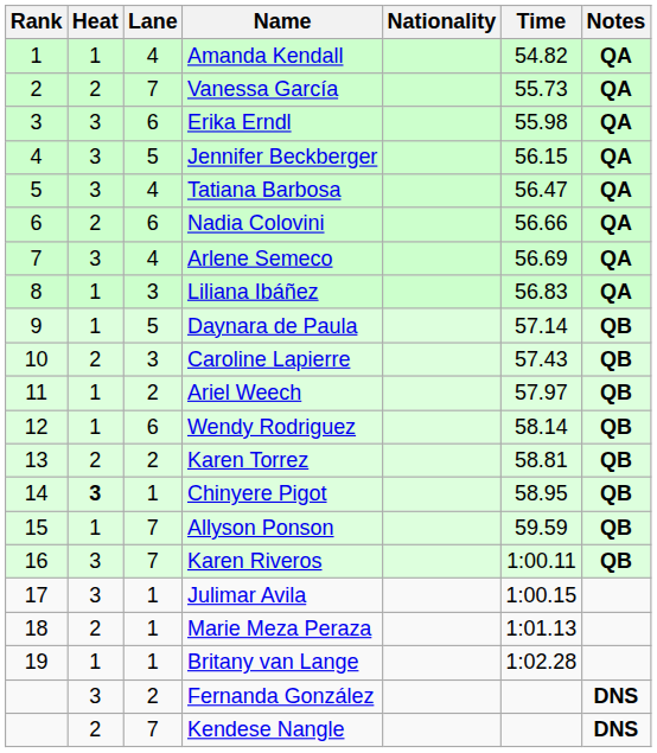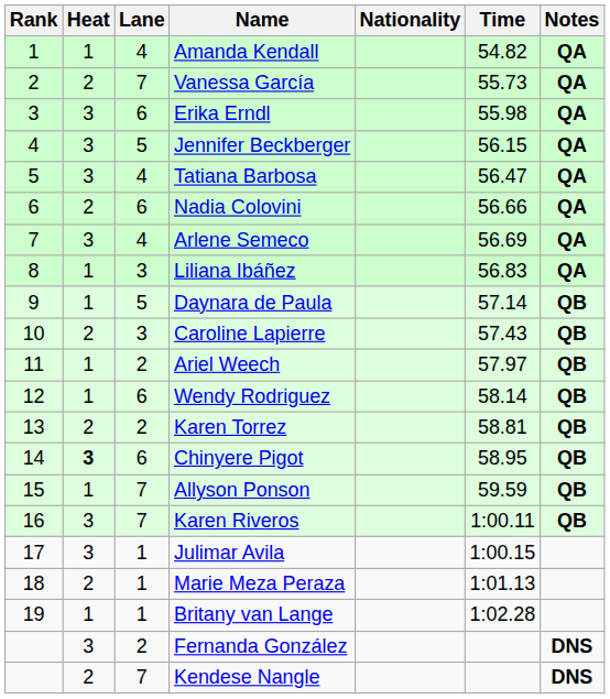 <table class="wikitable sortable" style="text-align:center">
 <tr>
 <th>Rank</th>
 <th>Heat</th>
 <th>Lane</th>
 <th>Name</th>
 <th>Nationality</th>
 <th>Time</th>
 <th>Notes</th>
 </tr>
 <tr bgcolor=ccffcc>
 <td>1</td>
 <td>1</td>
 <td>4</td>
 <td align=left><a href='#'>Amanda Kendall</a></td>
 <td align=left></td>
 <td>54.82</td>
 <td><strong>QA</strong></td>
 </tr>
 <tr bgcolor=ccffcc>
 <td>2</td>
 <td>2</td>
 <td>7</td>
 <td align=left><a href='#'>Vanessa García</a></td>
 <td align=left></td>
 <td>55.73</td>
 <td><strong>QA</strong></td>
 </tr>
 <tr bgcolor=ccffcc>
 <td>3</td>
 <td>3</td>
 <td>6</td>
 <td align=left><a href='#'>Erika Erndl</a></td>
 <td align=left></td>
 <td>55.98</td>
 <td><strong>QA</strong></td>
 </tr>
 <tr bgcolor=ccffcc>
 <td>4</td>
 <td>3</td>
 <td>5</td>
 <td align=left><a href='#'>Jennifer Beckberger</a></td>
 <td align=left></td>
 <td>56.15</td>
 <td><strong>QA</strong></td>
 </tr>
 <tr bgcolor=ccffcc>
 <td>5</td>
 <td>3</td>
 <td>4</td>
 <td align=left><a href='#'>Tatiana Barbosa</a></td>
 <td align=left></td>
 <td>56.47</td>
 <td><strong>QA</strong></td>
 </tr>
 <tr bgcolor=ccffcc>
 <td>6</td>
 <td>2</td>
 <td>6</td>
 <td align=left><a href='#'>Nadia Colovini</a></td>
 <td align=left></td>
 <td>56.66</td>
 <td><strong>QA</strong></td>
 </tr>
 <tr bgcolor=ccffcc>
 <td>7</td>
 <td>3</td>
 <td>4</td>
 <td align=left><a href='#'>Arlene Semeco</a></td>
 <td align=left></td>
 <td>56.69</td>
 <td><strong>QA</strong></td>
 </tr>
 <tr bgcolor=ccffcc>
 <td>8</td>
 <td>1</td>
 <td>3</td>
 <td align=left><a href='#'>Liliana Ibáñez</a></td>
 <td align=left></td>
 <td>56.83</td>
 <td><strong>QA</strong></td>
 </tr>
 <tr bgcolor=ddffdd>
 <td>9</td>
 <td>1</td>
 <td>5</td>
 <td align=left><a href='#'>Daynara de Paula</a></td>
 <td align=left></td>
 <td>57.14</td>
 <td><strong>QB</strong></td>
 </tr>
 <tr bgcolor=ddffdd>
 <td>10</td>
 <td>2</td>
 <td>3</td>
 <td align=left><a href='#'>Caroline Lapierre</a></td>
 <td align=left></td>
 <td>57.43</td>
 <td><strong>QB</strong></td>
 </tr>
 <tr bgcolor=ddffdd>
 <td>11</td>
 <td>1</td>
 <td>2</td>
 <td align=left><a href='#'>Ariel Weech</a></td>
 <td align=left></td>
 <td>57.97</td>
 <td><strong>QB</strong></td>
 </tr>
 <tr bgcolor=ddffdd>
 <td>12</td>
 <td>1</td>
 <td>6</td>
 <td align=left><a href='#'>Wendy Rodriguez</a></td>
 <td align=left></td>
 <td>58.14</td>
 <td><strong>QB</strong></td>
 </tr>
 <tr bgcolor=ddffdd>
 <td>13</td>
 <td>2</td>
 <td>2</td>
 <td align=left><a href='#'>Karen Torrez</a></td>
 <td align=left></td>
 <td>58.81</td>
 <td><strong>QB</strong></td>
 </tr>
 <tr bgcolor=ddffdd>
 <td>14</td>
 <td><strong>3</strong></td>
-<td>1</td>
+<td>6</td>
 <td align=left><a href='#'>Chinyere Pigot</a></td>
 <td align=left></td>
 <td>58.95</td>
 <td><strong>QB</strong></td>
 </tr>
 <tr bgcolor=ddffdd>
 <td>15</td>
 <td>1</td>
 <td>7</td>
 <td align=left><a href='#'>Allyson Ponson</a></td>
 <td align=left></td>
 <td>59.59</td>
 <td><strong>QB</strong></td>
 </tr>
 <tr bgcolor=ddffdd>
 <td>16</td>
 <td>3</td>
 <td>7</td>
 <td align=left><a href='#'>Karen Riveros</a></td>
 <td align=left></td>
 <td>1:00.11</td>
 <td><strong>QB</strong></td>
 </tr>
 <tr>
 <td>17</td>
 <td>3</td>
 <td>1</td>
 <td align=left><a href='#'>Julimar Avila</a></td>
 <td align=left></td>
 <td>1:00.15</td>
 <td></td>
 </tr>
 <tr>
 <td>18</td>
 <td>2</td>
 <td>1</td>
 <td align=left><a href='#'>Marie Meza Peraza</a></td>
 <td align=left></td>
 <td>1:01.13</td>
 <td></td>
 </tr>
 <tr>
 <td>19</td>
 <td>1</td>
 <td>1</td>
 <td align=left><a href='#'>Britany van Lange</a></td>
 <td align=left></td>
 <td>1:02.28</td>
 <td></td>
 </tr>
 <tr>
 <td></td>
 <td>3</td>
 <td>2</td>
 <td align=left><a href='#'>Fernanda González</a></td>
 <td align=left></td>
 <td></td>
 <td><strong>DNS</strong></td>
 </tr>
 <tr>
 <td></td>
 <td>2</td>
 <td>7</td>
 <td align=left><a href='#'>Kendese Nangle</a></td>
 <td align=left></td>
 <td></td>
 <td><strong>DNS</strong></td>
 </tr>
 </table>
